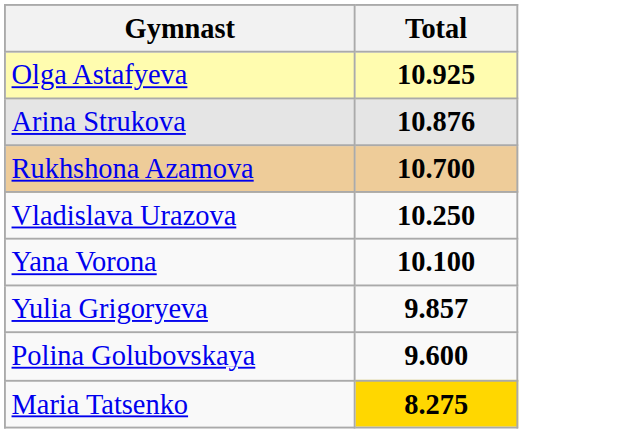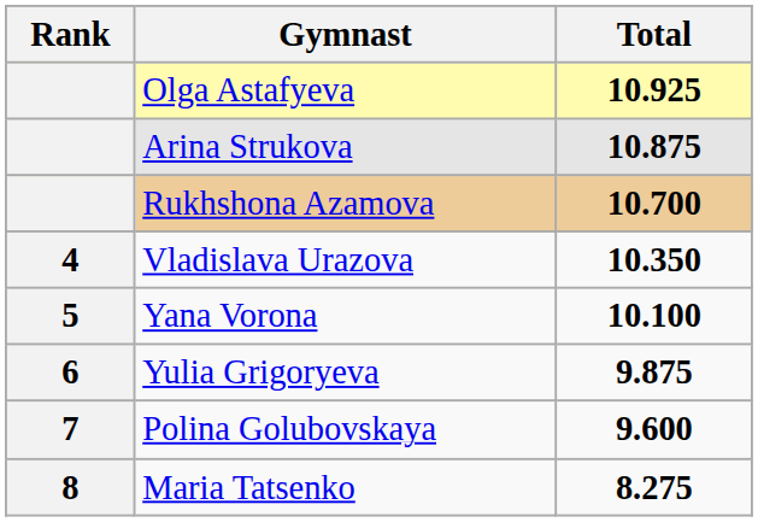 <table class="wikitable sortable" style="text-align:center; font-size:95%">
 <tr>
+<th scope="col" style="width:50px;">Rank</th>
 <th scope="col" style="width:180px;">Gymnast</th>
 <th scope="col" style="width:80px;">Total</th>
 </tr>
 <tr style="background:#fffcaf;">
+<th scope=row style="text-align:center"></th>
 <td style="text-align:left;"><a href='#'>Olga Astafyeva</a></td>
 <td><strong>10.925</strong></td>
 </tr>
 <tr style="background:#e5e5e5;">
+<th scope=row style="text-align:center"></th>
 <td style="text-align:left;"><a href='#'>Arina Strukova</a></td>
-<td><strong>10.876</strong></td>
+<td><strong>10.875</strong></td>
 </tr>
 <tr style="background:#ec9;">
+<th scope=row style="text-align:center"></th>
 <td style="text-align:left;"><a href='#'>Rukhshona Azamova</a></td>
 <td><strong>10.700</strong></td>
 </tr>
 <tr>
+<th scope=row style="text-align:center">4</th>
 <td style="text-align:left;"><a href='#'>Vladislava Urazova</a></td>
-<td><strong>10.250</strong></td>
+<td><strong>10.350</strong></td>
 </tr>
 <tr>
+<th scope=row style="text-align:center">5</th>
 <td style="text-align:left;"><a href='#'>Yana Vorona</a></td>
 <td><strong>10.100</strong></td>
 </tr>
 <tr>
+<th scope=row style="text-align:center">6</th>
 <td style="text-align:left;"><a href='#'>Yulia Grigoryeva</a></td>
-<td><strong>9.857</strong></td>
+<td><strong>9.875</strong></td>
 </tr>
 <tr>
+<th scope=row style="text-align:center">7</th>
 <td style="text-align:left;"><a href='#'>Polina Golubovskaya</a></td>
 <td><strong>9.600</strong></td>
 </tr>
 <tr>
+<th scope=row style="text-align:center">8</th>
 <td style="text-align:left;"><a href='#'>Maria Tatsenko</a></td>
-<td style="background: gold;"><strong>8.275</strong></td>
+<td><strong>8.275</strong></td>
 </tr>
 </table>
